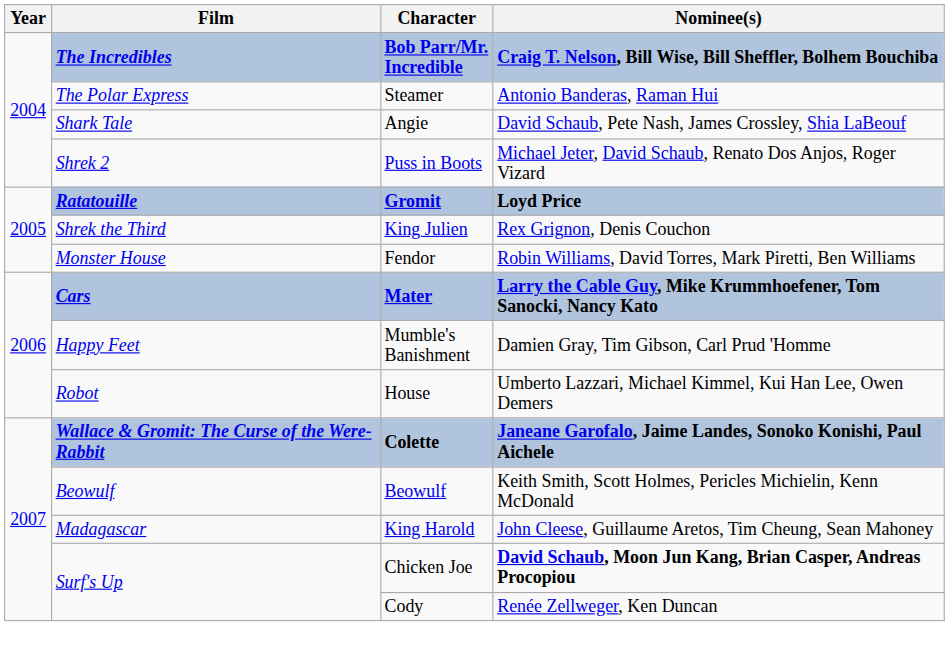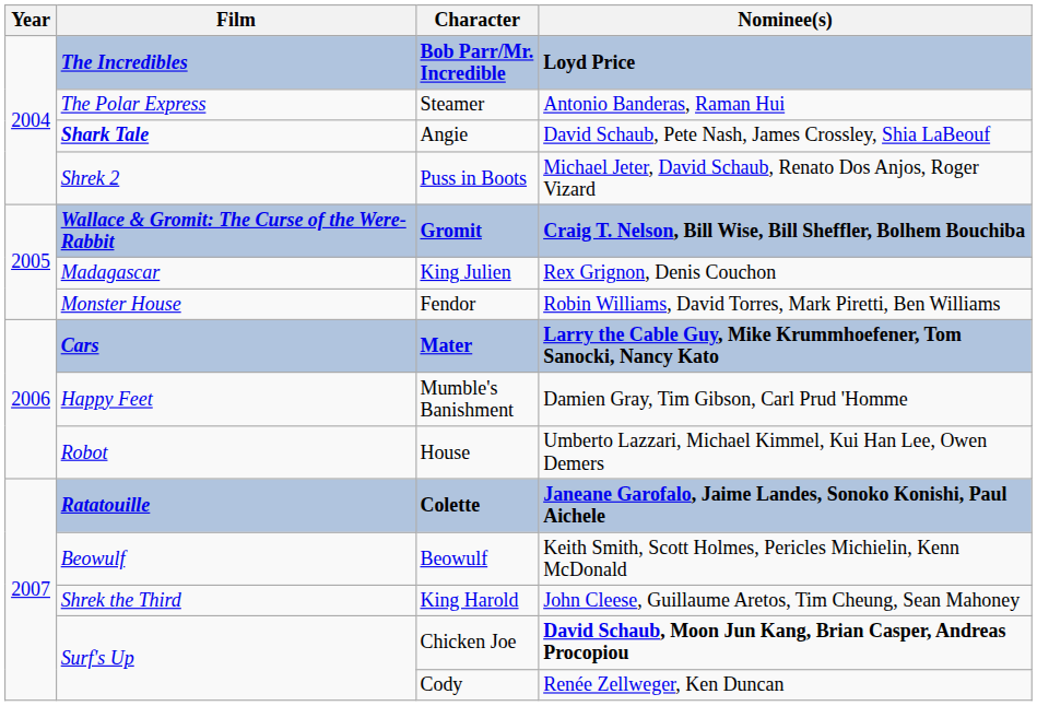 <table class="wikitable" width="95%" cellpadding="5">
 <tr>
 <th width="5%">Year</th>
 <th width="35%">Film</th>
 <th width="12%">Character</th>
 <th width="50%">Nominee(s)</th>
 </tr>
 <tr>
 <td rowspan="4" style="text-align:center;"><a href='#'>2004</a><br></td>
 <td style="background:#B0C4DE;"><strong><em><a href='#'>The Incredibles</a></em></strong></td>
 <td style="background:#B0C4DE;"><strong><a href='#'>Bob Parr/Mr. Incredible</a></strong></td>
-<td style="background:#B0C4DE;"><strong><a href='#'>Craig T. Nelson</a>, Bill Wise, Bill Sheffler, Bolhem Bouchiba</strong></td>
+<td style="background:#B0C4DE;"><strong>Loyd Price</strong></td>
 </tr>
 <tr>
 <td><em><a href='#'>The Polar Express</a></em></td>
 <td>Steamer</td>
 <td><a href='#'>Antonio Banderas</a>, <a href='#'>Raman Hui</a></td>
 </tr>
 <tr>
-<td><em><a href='#'>Shark Tale</a></em></td>
+<td><strong><em><a href='#'>Shark Tale</a></em></strong></td>
 <td>Angie</td>
 <td><a href='#'>David Schaub</a>, Pete Nash, James Crossley, <a href='#'>Shia LaBeouf</a></td>
 </tr>
 <tr>
 <td><em><a href='#'>Shrek 2</a></em></td>
 <td><a href='#'>Puss in Boots</a></td>
 <td><a href='#'>Michael Jeter</a>, <a href='#'>David Schaub</a>, Renato Dos Anjos, Roger Vizard</td>
 </tr>
 <tr>
 <td rowspan="3" style="text-align:center;"><a href='#'>2005</a><br></td>
-<td style="background:#B0C4DE;"><strong><em><a href='#'>Ratatouille</a></em></strong></td>
+<td style="background:#B0C4DE;"><strong><em><a href='#'>Wallace & Gromit: The Curse of the Were-Rabbit</a></em></strong></td>
 <td style="background:#B0C4DE;"><strong><a href='#'>Gromit</a></strong></td>
-<td style="background:#B0C4DE;"><strong>Loyd Price</strong></td>
+<td style="background:#B0C4DE;"><strong><a href='#'>Craig T. Nelson</a>, Bill Wise, Bill Sheffler, Bolhem Bouchiba</strong></td>
 </tr>
 <tr>
-<td><em><a href='#'>Shrek the Third</a></em></td>
+<td><em><a href='#'>Madagascar</a></em></td>
 <td><a href='#'>King Julien</a></td>
 <td><a href='#'>Rex Grignon</a>, Denis Couchon</td>
 </tr>
 <tr>
 <td><em><a href='#'>Monster House</a></em></td>
 <td>Fendor</td>
 <td><a href='#'>Robin Williams</a>, David Torres, Mark Piretti, Ben Williams</td>
 </tr>
 <tr>
 <td rowspan="3" style="text-align:center;"><a href='#'>2006</a><br></td>
 <td style="background:#B0C4DE;"><strong><em><a href='#'>Cars</a></em></strong></td>
 <td style="background:#B0C4DE;"><strong><a href='#'>Mater</a></strong></td>
 <td style="background:#B0C4DE;"><strong><a href='#'>Larry the Cable Guy</a>, Mike Krummhoefener, Tom Sanocki, Nancy Kato</strong></td>
 </tr>
 <tr>
 <td><em><a href='#'>Happy Feet</a></em></td>
 <td>Mumble's Banishment</td>
 <td>Damien Gray, Tim Gibson, Carl Prud 'Homme</td>
 </tr>
 <tr>
 <td><em><a href='#'>Robot</a></em></td>
 <td>House</td>
 <td>Umberto Lazzari, Michael Kimmel, Kui Han Lee, Owen Demers</td>
 </tr>
 <tr>
 <td rowspan="5" style="text-align:center;"><a href='#'>2007</a><br></td>
-<td style="background:#B0C4DE;"><strong><em><a href='#'>Wallace & Gromit: The Curse of the Were-Rabbit</a></em></strong></td>
+<td style="background:#B0C4DE;"><strong><em><a href='#'>Ratatouille</a></em></strong></td>
 <td style="background:#B0C4DE;"><strong>Colette</strong></td>
 <td style="background:#B0C4DE;"><strong><a href='#'>Janeane Garofalo</a>, Jaime Landes, Sonoko Konishi, Paul Aichele</strong></td>
 </tr>
 <tr>
 <td><em><a href='#'>Beowulf</a></em></td>
 <td><a href='#'>Beowulf</a></td>
 <td>Keith Smith, Scott Holmes, Pericles Michielin, Kenn McDonald</td>
 </tr>
 <tr>
-<td><em><a href='#'>Madagascar</a></em></td>
+<td><em><a href='#'>Shrek the Third</a></em></td>
 <td><a href='#'>King Harold</a></td>
 <td><a href='#'>John Cleese</a>, Guillaume Aretos, Tim Cheung, Sean Mahoney</td>
 </tr>
 <tr>
 <td rowspan="2"><em><a href='#'>Surf's Up</a></em></td>
 <td>Chicken Joe</td>
 <td><strong><a href='#'>David Schaub</a>, Moon Jun Kang, Brian Casper, Andreas Procopiou</strong></td>
 </tr>
 <tr>
 <td>Cody</td>
 <td><a href='#'>Renée Zellweger</a>, Ken Duncan</td>
 </tr>
 </table>
